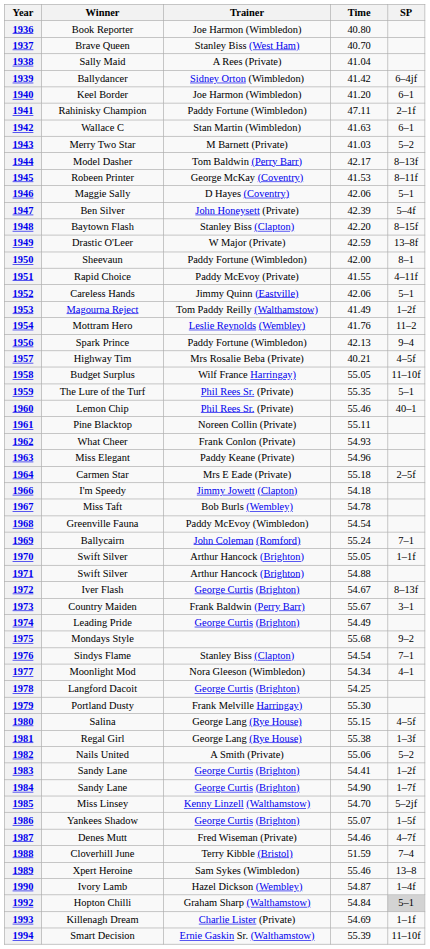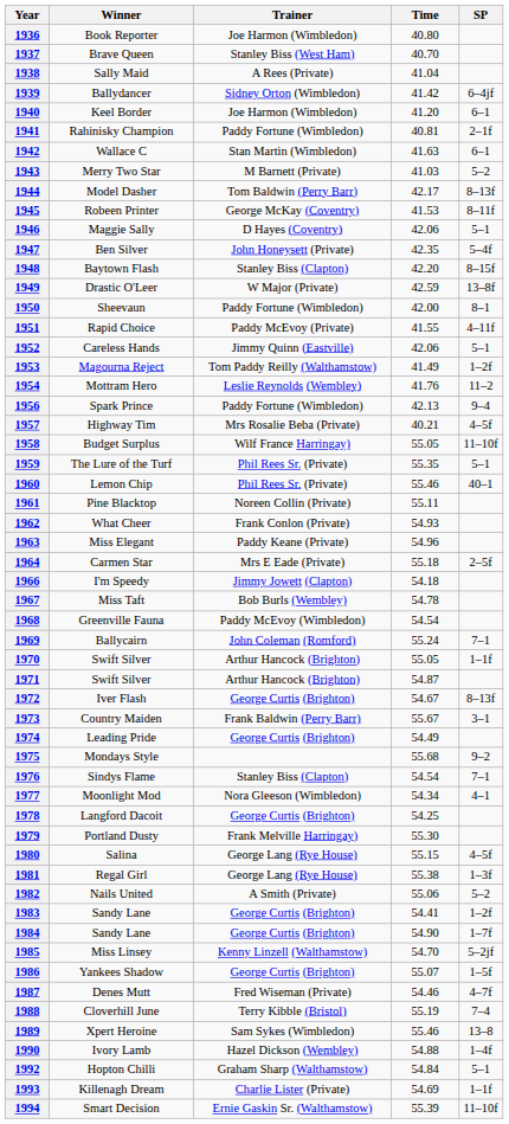 <table class="wikitable collapsible collapsed" style="text-align:center">
 <tr>
 <th width=50>Year</th>
 <th width=180>Winner</th>
 <th width=250>Trainer</th>
 <th width=80>Time</th>
 <th width=50>SP</th>
 </tr>
 <tr>
 <th><a href='#'>1936</a></th>
 <td>Book Reporter</td>
 <td>Joe Harmon (Wimbledon)</td>
 <td>40.80</td>
 <td></td>
 </tr>
 <tr>
 <th><a href='#'>1937</a></th>
 <td>Brave Queen</td>
 <td>Stanley Biss <a href='#'>(West Ham)</a></td>
 <td>40.70</td>
 <td></td>
 </tr>
 <tr>
 <th><a href='#'>1938</a></th>
 <td>Sally Maid</td>
 <td>A Rees (Private)</td>
 <td>41.04</td>
 <td></td>
 </tr>
 <tr>
 <th><a href='#'>1939</a></th>
 <td>Ballydancer</td>
 <td><a href='#'>Sidney Orton</a> (Wimbledon)</td>
 <td>41.42</td>
 <td>6–4jf</td>
 </tr>
 <tr>
 <th><a href='#'>1940</a></th>
 <td>Keel Border</td>
 <td>Joe Harmon (Wimbledon)</td>
 <td>41.20</td>
 <td>6–1</td>
 </tr>
 <tr>
 <th><a href='#'>1941</a></th>
 <td>Rahinisky Champion</td>
 <td>Paddy Fortune (Wimbledon)</td>
-<td>47.11</td>
+<td>40.81</td>
 <td>2–1f</td>
 </tr>
 <tr>
 <th><a href='#'>1942</a></th>
 <td>Wallace C</td>
 <td>Stan Martin (Wimbledon)</td>
 <td>41.63</td>
 <td>6–1</td>
 </tr>
 <tr>
 <th><a href='#'>1943</a></th>
 <td>Merry Two Star</td>
 <td>M Barnett (Private)</td>
 <td>41.03</td>
 <td>5–2</td>
 </tr>
 <tr>
 <th><a href='#'>1944</a></th>
 <td>Model Dasher</td>
 <td>Tom Baldwin <a href='#'>(Perry Barr)</a></td>
 <td>42.17</td>
 <td>8–13f</td>
 </tr>
 <tr>
 <th><a href='#'>1945</a></th>
 <td>Robeen Printer</td>
 <td>George McKay <a href='#'>(Coventry)</a></td>
 <td>41.53</td>
 <td>8–11f</td>
 </tr>
 <tr>
 <th><a href='#'>1946</a></th>
 <td>Maggie Sally</td>
 <td>D Hayes <a href='#'>(Coventry)</a></td>
 <td>42.06</td>
 <td>5–1</td>
 </tr>
 <tr>
 <th><a href='#'>1947</a></th>
 <td>Ben Silver</td>
 <td><a href='#'>John Honeysett</a> (Private)</td>
-<td>42.39</td>
+<td>42.35</td>
 <td>5–4f</td>
 </tr>
 <tr>
 <th><a href='#'>1948</a></th>
 <td>Baytown Flash</td>
 <td>Stanley Biss <a href='#'>(Clapton)</a></td>
 <td>42.20</td>
 <td>8–15f</td>
 </tr>
 <tr>
 <th><a href='#'>1949</a></th>
 <td>Drastic O'Leer</td>
 <td>W Major (Private)</td>
 <td>42.59</td>
 <td>13–8f</td>
 </tr>
 <tr>
 <th><a href='#'>1950</a></th>
 <td>Sheevaun</td>
 <td>Paddy Fortune (Wimbledon)</td>
 <td>42.00</td>
 <td>8–1</td>
 </tr>
 <tr>
 <th><a href='#'>1951</a></th>
 <td>Rapid Choice</td>
 <td>Paddy McEvoy (Private)</td>
 <td>41.55</td>
 <td>4–11f</td>
 </tr>
 <tr>
 <th><a href='#'>1952</a></th>
 <td>Careless Hands</td>
 <td>Jimmy Quinn <a href='#'>(Eastville)</a></td>
 <td>42.06</td>
 <td>5–1</td>
 </tr>
 <tr>
 <th><a href='#'>1953</a></th>
 <td><a href='#'>Magourna Reject</a></td>
 <td>Tom Paddy Reilly <a href='#'>(Walthamstow)</a></td>
 <td>41.49</td>
 <td>1–2f</td>
 </tr>
 <tr>
 <th><a href='#'>1954</a></th>
 <td>Mottram Hero</td>
 <td><a href='#'>Leslie Reynolds</a> <a href='#'>(Wembley)</a></td>
 <td>41.76</td>
 <td>11–2</td>
 </tr>
 <tr>
 <th><a href='#'>1956</a></th>
 <td>Spark Prince</td>
 <td>Paddy Fortune (Wimbledon)</td>
 <td>42.13</td>
 <td>9–4</td>
 </tr>
 <tr>
 <th><a href='#'>1957</a></th>
 <td>Highway Tim</td>
 <td>Mrs Rosalie Beba (Private)</td>
 <td>40.21</td>
 <td>4–5f</td>
 </tr>
 <tr>
 <th><a href='#'>1958</a></th>
 <td>Budget Surplus</td>
 <td>Wilf France <a href='#'>Harringay)</a></td>
 <td>55.05</td>
 <td>11–10f</td>
 </tr>
 <tr>
 <th><a href='#'>1959</a></th>
 <td>The Lure of the Turf</td>
 <td><a href='#'>Phil Rees Sr.</a> (Private)</td>
 <td>55.35</td>
 <td>5–1</td>
 </tr>
 <tr>
 <th><a href='#'>1960</a></th>
 <td>Lemon Chip</td>
 <td><a href='#'>Phil Rees Sr.</a> (Private)</td>
 <td>55.46</td>
 <td>40–1</td>
 </tr>
 <tr>
 <th><a href='#'>1961</a></th>
 <td>Pine Blacktop</td>
 <td>Noreen Collin (Private)</td>
 <td>55.11</td>
 <td></td>
 </tr>
 <tr>
 <th><a href='#'>1962</a></th>
 <td>What Cheer</td>
 <td>Frank Conlon (Private)</td>
 <td>54.93</td>
 <td></td>
 </tr>
 <tr>
 <th><a href='#'>1963</a></th>
 <td>Miss Elegant</td>
 <td>Paddy Keane (Private)</td>
 <td>54.96</td>
 <td></td>
 </tr>
 <tr>
 <th><a href='#'>1964</a></th>
 <td>Carmen Star</td>
 <td>Mrs E Eade (Private)</td>
 <td>55.18</td>
 <td>2–5f</td>
 </tr>
 <tr>
 <th><a href='#'>1966</a></th>
 <td>I'm Speedy</td>
 <td><a href='#'>Jimmy Jowett</a> <a href='#'>(Clapton)</a></td>
 <td>54.18</td>
 <td></td>
 </tr>
 <tr>
 <th><a href='#'>1967</a></th>
 <td>Miss Taft</td>
 <td>Bob Burls <a href='#'>(Wembley)</a></td>
 <td>54.78</td>
 <td></td>
 </tr>
 <tr>
 <th><a href='#'>1968</a></th>
 <td>Greenville Fauna</td>
 <td>Paddy McEvoy (Wimbledon)</td>
 <td>54.54</td>
 <td></td>
 </tr>
 <tr>
 <th><a href='#'>1969</a></th>
 <td>Ballycairn</td>
 <td><a href='#'>John Coleman</a> <a href='#'>(Romford)</a></td>
 <td>55.24</td>
 <td>7–1</td>
 </tr>
 <tr>
 <th><a href='#'>1970</a></th>
 <td>Swift Silver</td>
 <td>Arthur Hancock <a href='#'>(Brighton)</a></td>
 <td>55.05</td>
 <td>1–1f</td>
 </tr>
 <tr>
 <th><a href='#'>1971</a></th>
 <td>Swift Silver</td>
 <td>Arthur Hancock <a href='#'>(Brighton)</a></td>
-<td>54.88</td>
+<td>54.87</td>
 <td></td>
 </tr>
 <tr>
 <th><a href='#'>1972</a></th>
 <td>Iver Flash</td>
 <td><a href='#'>George Curtis</a> <a href='#'>(Brighton)</a></td>
 <td>54.67</td>
 <td>8–13f</td>
 </tr>
 <tr>
 <th><a href='#'>1973</a></th>
 <td>Country Maiden</td>
 <td>Frank Baldwin <a href='#'>(Perry Barr)</a></td>
 <td>55.67</td>
 <td>3–1</td>
 </tr>
 <tr>
 <th><a href='#'>1974</a></th>
 <td>Leading Pride</td>
 <td><a href='#'>George Curtis</a> <a href='#'>(Brighton)</a></td>
 <td>54.49</td>
 <td></td>
 </tr>
 <tr>
 <th><a href='#'>1975</a></th>
 <td>Mondays Style</td>
 <td></td>
 <td>55.68</td>
 <td>9–2</td>
 </tr>
 <tr>
 <th><a href='#'>1976</a></th>
 <td>Sindys Flame</td>
 <td>Stanley Biss <a href='#'>(Clapton)</a></td>
 <td>54.54</td>
 <td>7–1</td>
 </tr>
 <tr>
 <th><a href='#'>1977</a></th>
 <td>Moonlight Mod</td>
 <td>Nora Gleeson (Wimbledon)</td>
 <td>54.34</td>
 <td>4–1</td>
 </tr>
 <tr>
 <th><a href='#'>1978</a></th>
 <td>Langford Dacoit</td>
 <td><a href='#'>George Curtis</a> <a href='#'>(Brighton)</a></td>
 <td>54.25</td>
 <td></td>
 </tr>
 <tr>
 <th><a href='#'>1979</a></th>
 <td>Portland Dusty</td>
 <td>Frank Melville <a href='#'>Harringay)</a></td>
 <td>55.30</td>
 <td></td>
 </tr>
 <tr>
 <th><a href='#'>1980</a></th>
 <td>Salina</td>
 <td>George Lang <a href='#'>(Rye House)</a></td>
 <td>55.15</td>
 <td>4–5f</td>
 </tr>
 <tr>
 <th><a href='#'>1981</a></th>
 <td>Regal Girl</td>
 <td>George Lang <a href='#'>(Rye House)</a></td>
 <td>55.38</td>
 <td>1–3f</td>
 </tr>
 <tr>
 <th><a href='#'>1982</a></th>
 <td>Nails United</td>
 <td>A Smith (Private)</td>
 <td>55.06</td>
 <td>5–2</td>
 </tr>
 <tr>
 <th><a href='#'>1983</a></th>
 <td>Sandy Lane</td>
 <td><a href='#'>George Curtis</a> <a href='#'>(Brighton)</a></td>
 <td>54.41</td>
 <td>1–2f</td>
 </tr>
 <tr>
 <th><a href='#'>1984</a></th>
 <td>Sandy Lane</td>
 <td><a href='#'>George Curtis</a> <a href='#'>(Brighton)</a></td>
 <td>54.90</td>
 <td>1–7f</td>
 </tr>
 <tr>
 <th><a href='#'>1985</a></th>
 <td>Miss Linsey</td>
 <td><a href='#'>Kenny Linzell</a> <a href='#'>(Walthamstow)</a></td>
 <td>54.70</td>
 <td>5–2jf</td>
 </tr>
 <tr>
 <th><a href='#'>1986</a></th>
 <td>Yankees Shadow</td>
 <td><a href='#'>George Curtis</a> <a href='#'>(Brighton)</a></td>
 <td>55.07</td>
 <td>1–5f</td>
 </tr>
 <tr>
 <th><a href='#'>1987</a></th>
 <td>Denes Mutt</td>
 <td>Fred Wiseman (Private)</td>
 <td>54.46</td>
 <td>4–7f</td>
 </tr>
 <tr>
 <th><a href='#'>1988</a></th>
 <td>Cloverhill June</td>
 <td>Terry Kibble <a href='#'>(Bristol)</a></td>
-<td>51.59</td>
+<td>55.19</td>
 <td>7–4</td>
 </tr>
 <tr>
 <th><a href='#'>1989</a></th>
 <td>Xpert Heroine</td>
 <td>Sam Sykes (Wimbledon)</td>
 <td>55.46</td>
 <td>13–8</td>
 </tr>
 <tr>
 <th><a href='#'>1990</a></th>
 <td>Ivory Lamb</td>
 <td>Hazel Dickson <a href='#'>(Wembley)</a></td>
-<td>54.87</td>
+<td>54.88</td>
 <td>1–4f</td>
 </tr>
 <tr>
 <th><a href='#'>1992</a></th>
 <td>Hopton Chilli</td>
 <td>Graham Sharp <a href='#'>(Walthamstow)</a></td>
 <td>54.84</td>
-<td style="background: lightgrey;">5–1</td>
+<td>5–1</td>
 </tr>
 <tr>
 <th><a href='#'>1993</a></th>
 <td>Killenagh Dream</td>
 <td><a href='#'>Charlie Lister</a> (Private)</td>
 <td>54.69</td>
 <td>1–1f</td>
 </tr>
 <tr>
 <th><a href='#'>1994</a></th>
 <td>Smart Decision</td>
 <td><a href='#'>Ernie Gaskin</a> Sr. <a href='#'>(Walthamstow)</a></td>
 <td>55.39</td>
 <td>11–10f</td>
 </tr>
 </table>
